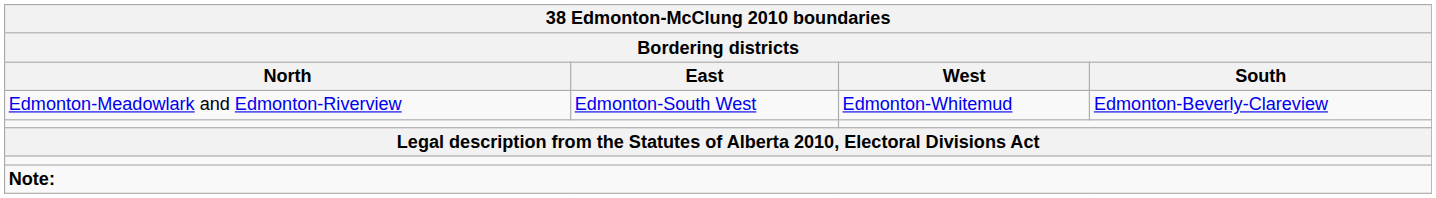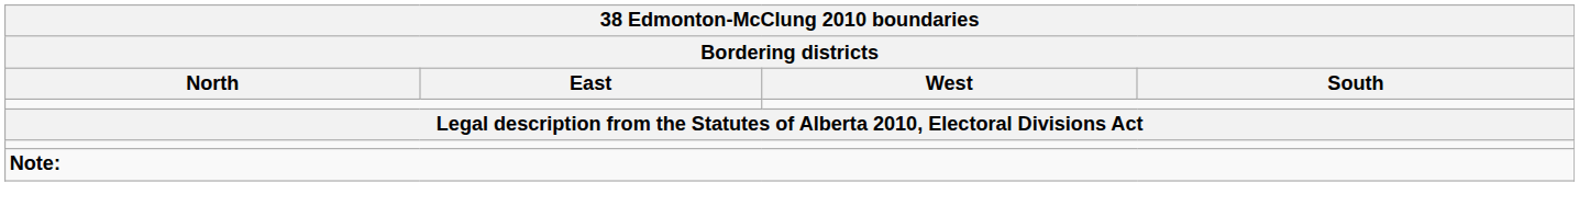 <table class="wikitable collapsible collapsed" style="width:100%;">
 <tr>
 <th colspan=4>38 Edmonton-McClung 2010 boundaries</th>
 </tr>
 <tr>
 <th colspan=4>Bordering districts</th>
 </tr>
 <tr>
 <th>North</th>
 <th>East</th>
 <th>West</th>
 <th>South</th>
-</tr>
-<tr>
-<td><a href='#'>Edmonton-Meadowlark</a> and <a href='#'>Edmonton-Riverview</a></td>
-<td><a href='#'>Edmonton-South West</a></td>
-<td><a href='#'>Edmonton-Whitemud</a></td>
-<td><a href='#'>Edmonton-Beverly-Clareview</a></td>
 </tr>
 <tr>
 <td colspan=2 align=center></td>
 <td colspan=2 align=center></td>
 </tr>
 <tr>
 <th colspan=4>Legal description from the Statutes of Alberta 2010, Electoral Divisions Act</th>
 </tr>
 <tr>
 <td colspan=4></td>
 </tr>
 <tr>
 <td colspan=4><strong>Note:</strong></td>
 </tr>
 </table>
